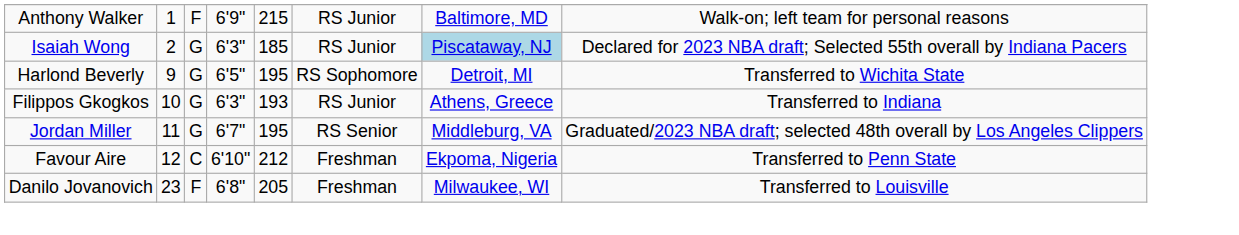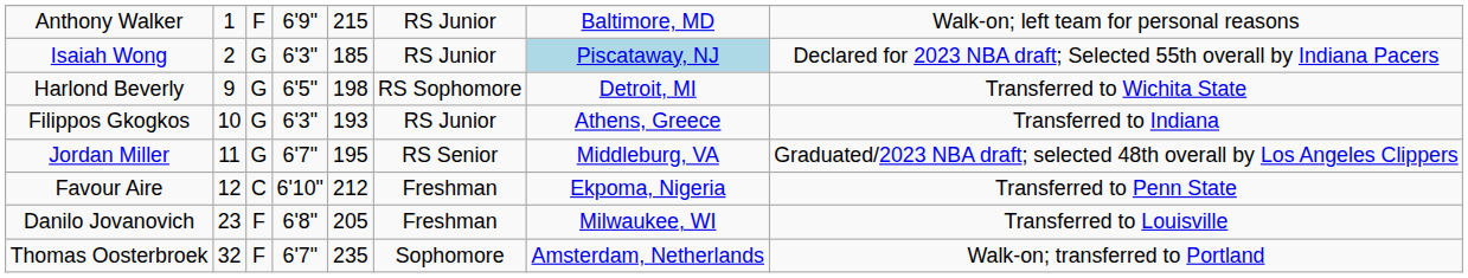 <table class="wikitable sortable" border="1" style="text-align:center;">
 <tr align=centerjiojljooijo>
 </tr>
 <tr>
 <td>Anthony Walker</td>
 <td>1</td>
 <td>F</td>
 <td>6'9"</td>
 <td>215</td>
 <td>RS Junior</td>
 <td><a href='#'>Baltimore, MD</a></td>
 <td>Walk-on; left team for personal reasons</td>
 </tr>
 <tr>
 <td><a href='#'>Isaiah Wong</a></td>
 <td>2</td>
 <td>G</td>
 <td>6'3"</td>
 <td>185</td>
 <td>RS Junior</td>
 <td style="background: lightblue;"><a href='#'>Piscataway, NJ</a></td>
 <td>Declared for <a href='#'>2023 NBA draft</a>; Selected 55th overall by <a href='#'>Indiana Pacers</a></td>
 </tr>
 <tr>
 <td>Harlond Beverly</td>
 <td>9</td>
 <td>G</td>
 <td>6'5"</td>
-<td>195</td>
+<td>198</td>
 <td>RS Sophomore</td>
 <td><a href='#'>Detroit, MI</a></td>
 <td>Transferred to <a href='#'>Wichita State</a></td>
 </tr>
 <tr>
 <td>Filippos Gkogkos</td>
 <td>10</td>
 <td>G</td>
 <td>6'3"</td>
 <td>193</td>
 <td>RS Junior</td>
 <td><a href='#'>Athens, Greece</a></td>
 <td>Transferred to <a href='#'>Indiana</a></td>
 </tr>
 <tr>
 <td><a href='#'>Jordan Miller</a></td>
 <td>11</td>
 <td>G</td>
 <td>6'7"</td>
 <td>195</td>
 <td>RS Senior</td>
 <td><a href='#'>Middleburg, VA</a></td>
 <td>Graduated/<a href='#'>2023 NBA draft</a>; selected 48th overall by <a href='#'>Los Angeles Clippers</a></td>
 </tr>
 <tr>
 <td>Favour Aire</td>
 <td>12</td>
 <td>C</td>
 <td>6'10"</td>
 <td>212</td>
 <td>Freshman</td>
 <td><a href='#'>Ekpoma, Nigeria</a></td>
 <td>Transferred to <a href='#'>Penn State</a></td>
 </tr>
 <tr>
 <td>Danilo Jovanovich</td>
 <td>23</td>
 <td>F</td>
 <td>6'8"</td>
 <td>205</td>
 <td>Freshman</td>
 <td><a href='#'>Milwaukee, WI</a></td>
 <td>Transferred to <a href='#'>Louisville</a></td>
 </tr>
+<tr>
+<td>Thomas Oosterbroek</td>
+<td>32</td>
+<td>F</td>
+<td>6'7"</td>
+<td>235</td>
+<td>Sophomore</td>
+<td><a href='#'>Amsterdam, Netherlands</a></td>
+<td>Walk-on; transferred to <a href='#'>Portland</a></td>
+</tr>
 </table>
